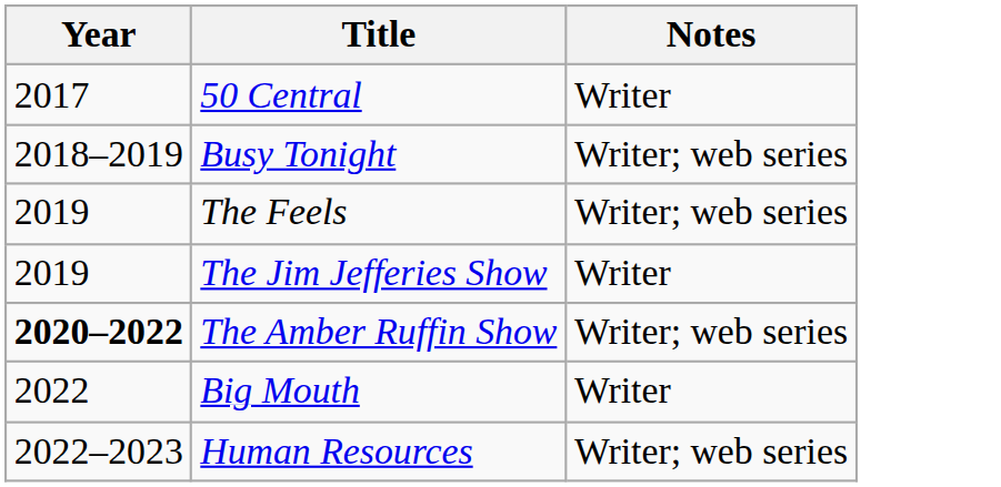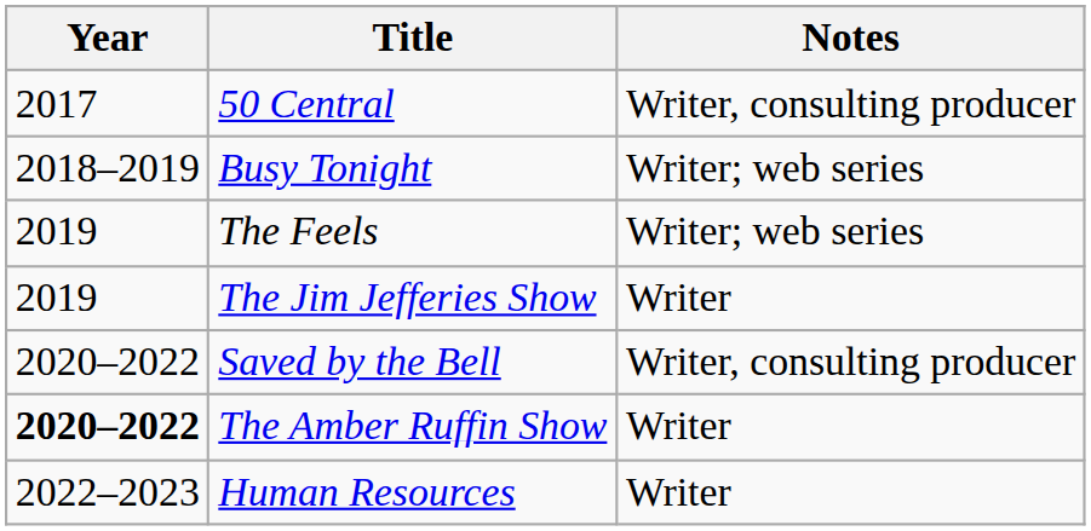 <table class="wikitable sortable">
 <tr>
 <th>Year</th>
 <th>Title</th>
 <th>Notes</th>
 </tr>
 <tr>
 <td>2017</td>
 <td><em><a href='#'>50 Central</a></em></td>
-<td>Writer</td>
+<td>Writer, consulting producer</td>
 </tr>
 <tr>
 <td>2018–2019</td>
 <td><em><a href='#'>Busy Tonight</a></em></td>
 <td>Writer; web series</td>
 </tr>
 <tr>
 <td>2019</td>
 <td><em>The Feels</em></td>
 <td>Writer; web series</td>
 </tr>
 <tr>
 <td>2019</td>
 <td><em><a href='#'>The Jim Jefferies Show</a></em></td>
 <td>Writer</td>
 </tr>
 <tr>
+<td>2020–2022</td>
+<td><a href='#'><em>Saved by the Bell</em></a></td>
+<td>Writer, consulting producer</td>
+</tr>
+<tr>
 <td><strong>2020–2022</strong></td>
 <td><em><a href='#'>The Amber Ruffin Show</a></em></td>
-<td>Writer; web series</td>
-</tr>
-<tr>
-<td>2022</td>
-<td><em><a href='#'>Big Mouth</a></em></td>
 <td>Writer</td>
 </tr>
 <tr>
 <td>2022–2023</td>
 <td><a href='#'><em>Human Resources</em></a></td>
-<td>Writer; web series</td>
+<td>Writer</td>
 </tr>
 </table>
